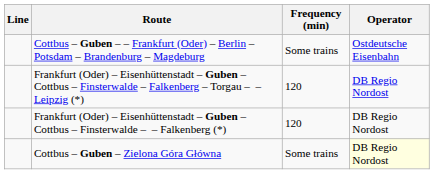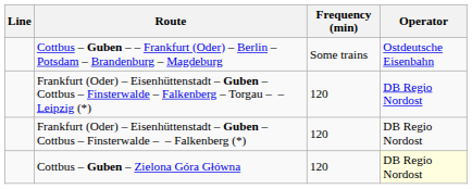 <table class="wikitable">
 <tr>
 <th>Line</th>
 <th>Route</th>
 <th>Frequency (min)</th>
 <th>Operator</th>
 </tr>
 <tr>
 <td align="center"></td>
 <td><a href='#'>Cottbus</a> – <strong>Guben</strong> –  – <a href='#'>Frankfurt (Oder)</a> – <a href='#'>Berlin</a> – <a href='#'>Potsdam</a> – <a href='#'>Brandenburg</a> – <a href='#'>Magdeburg</a></td>
 <td>Some trains</td>
 <td><a href='#'>Ostdeutsche Eisenbahn</a></td>
 </tr>
 <tr>
 <td align="center"></td>
 <td>Frankfurt (Oder) – Eisenhüttenstadt – <strong>Guben</strong> – Cottbus – <a href='#'>Finsterwalde</a> – <a href='#'>Falkenberg</a> – Torgau –  – <a href='#'>Leipzig</a> (*)</td>
 <td>120</td>
 <td><a href='#'>DB Regio Nordost</a></td>
 </tr>
 <tr>
 <td align="center"></td>
 <td>Frankfurt (Oder) – Eisenhüttenstadt – <strong>Guben</strong> – Cottbus – Finsterwalde –  – Falkenberg (*)</td>
 <td>120</td>
 <td>DB Regio Nordost</td>
 </tr>
 <tr>
 <td align="center"></td>
 <td>Cottbus – <strong>Guben</strong> – <a href='#'>Zielona Góra Główna</a></td>
-<td>Some trains</td>
+<td>120</td>
 <td style="background: lightyellow;">DB Regio Nordost</td>
 </tr>
 </table>
